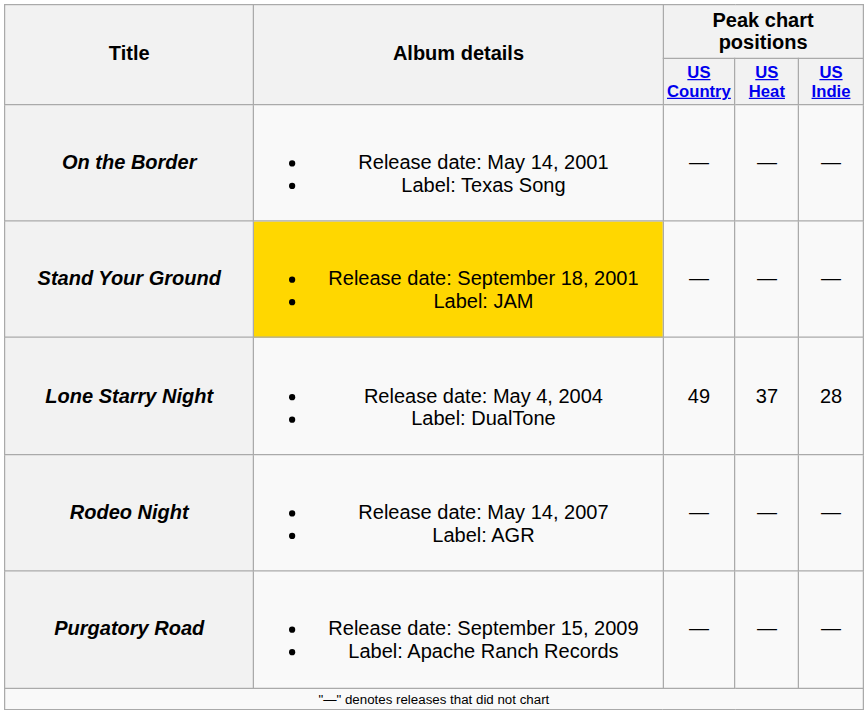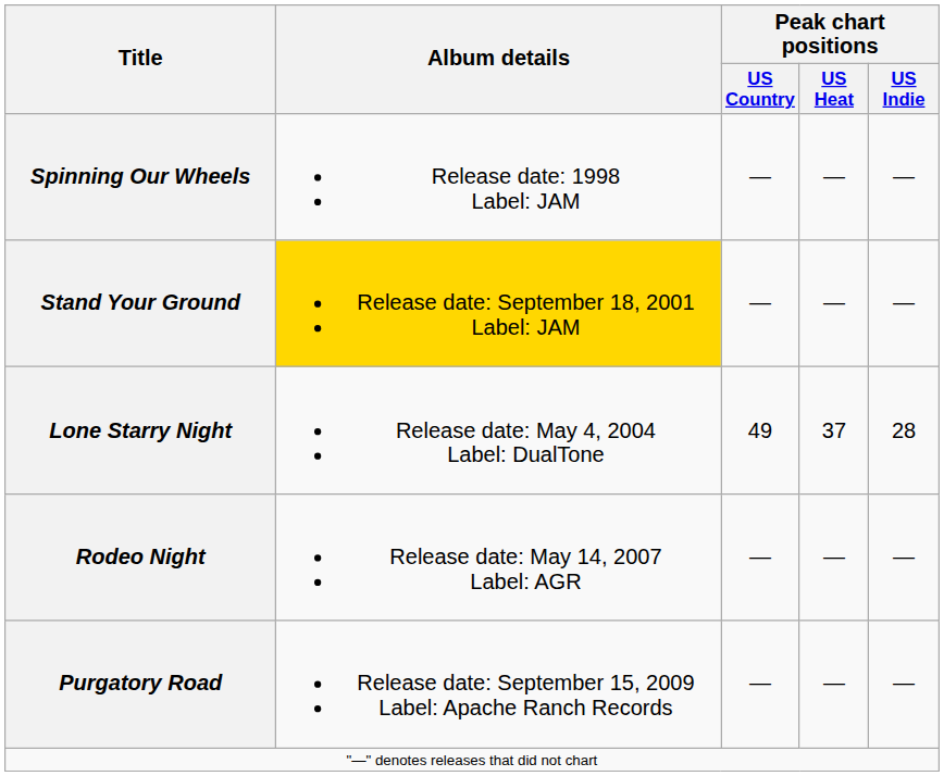 <table class="wikitable plainrowheaders" style="text-align:center;">
 <tr>
 <th rowspan="2" style="width:12em;">Title</th>
 <th rowspan="2" style="width:20em;">Album details</th>
 <th colspan="3">Peak chart positions</th>
 </tr>
 <tr style="font-size:smaller;">
 <th style="width:45px;"><a href='#'>US Country</a></th>
 <th style="width:45px;"><a href='#'>US Heat</a></th>
 <th style="width:45px;"><a href='#'>US Indie</a></th>
 </tr>
 <tr>
-<th scope="row"><em>On the Border</em></th>
-<td><br><ul><li>Release date: May 14, 2001</li><li>Label: Texas Song</li></ul></td>
+<th scope="row"><em>Spinning Our Wheels</em></th>
+<td><br><ul><li>Release date: 1998</li><li>Label: JAM</li></ul></td>
 <td>—</td>
 <td>—</td>
 <td>—</td>
 </tr>
 <tr>
 <th scope="row"><em>Stand Your Ground</em></th>
 <td style="background: gold;"><br><ul><li>Release date: September 18, 2001</li><li>Label: JAM</li></ul></td>
 <td>—</td>
 <td>—</td>
 <td>—</td>
 </tr>
 <tr>
 <th scope="row"><em>Lone Starry Night</em></th>
 <td><br><ul><li>Release date: May 4, 2004</li><li>Label: DualTone</li></ul></td>
 <td>49</td>
 <td>37</td>
 <td>28</td>
 </tr>
 <tr>
 <th scope="row"><em>Rodeo Night</em></th>
 <td><br><ul><li>Release date: May 14, 2007</li><li>Label: AGR</li></ul></td>
 <td>—</td>
 <td>—</td>
 <td>—</td>
 </tr>
 <tr>
 <th scope="row"><em>Purgatory Road</em></th>
 <td><br><ul><li>Release date: September 15, 2009</li><li>Label: Apache Ranch Records</li></ul></td>
 <td>—</td>
 <td>—</td>
 <td>—</td>
 </tr>
 <tr>
 <td colspan="5" style="font-size:8pt">"—" denotes releases that did not chart</td>
 </tr>
 </table>
